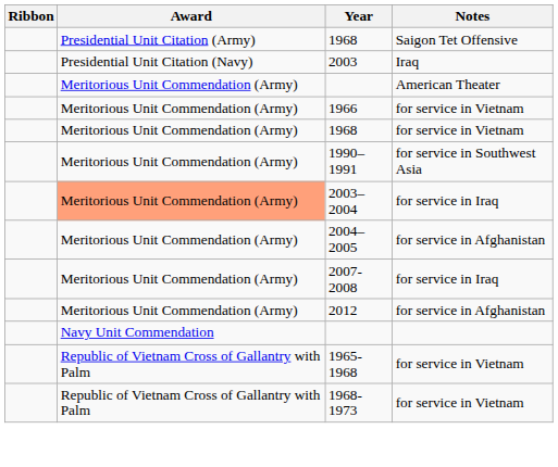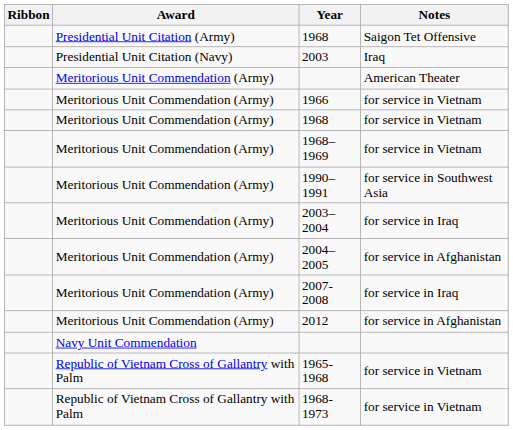 <table class="wikitable">
 <tr style="background:#efefef;">
 <th>Ribbon</th>
 <th>Award</th>
 <th>Year</th>
 <th>Notes</th>
 </tr>
 <tr>
 <td></td>
 <td><a href='#'>Presidential Unit Citation</a> (Army)</td>
 <td>1968</td>
 <td>Saigon Tet Offensive</td>
 </tr>
 <tr>
 <td></td>
 <td>Presidential Unit Citation (Navy)</td>
 <td>2003</td>
 <td>Iraq</td>
 </tr>
 <tr>
 <td></td>
 <td><a href='#'>Meritorious Unit Commendation</a> (Army)</td>
 <td></td>
 <td>American Theater</td>
 </tr>
 <tr>
 <td></td>
 <td>Meritorious Unit Commendation (Army)</td>
 <td>1966</td>
 <td>for service in Vietnam</td>
 </tr>
 <tr>
 <td></td>
 <td>Meritorious Unit Commendation (Army)</td>
 <td>1968</td>
 <td>for service in Vietnam</td>
 </tr>
 <tr>
 <td></td>
 <td>Meritorious Unit Commendation (Army)</td>
+<td>1968–1969</td>
+<td>for service in Vietnam</td>
+</tr>
+<tr>
+<td></td>
+<td>Meritorious Unit Commendation (Army)</td>
 <td>1990–1991</td>
 <td>for service in Southwest Asia</td>
 </tr>
 <tr>
 <td></td>
-<td style="background: lightsalmon;">Meritorious Unit Commendation (Army)</td>
+<td>Meritorious Unit Commendation (Army)</td>
 <td>2003–2004</td>
 <td>for service in Iraq</td>
 </tr>
 <tr>
 <td></td>
 <td>Meritorious Unit Commendation (Army)</td>
 <td>2004–2005</td>
 <td>for service in Afghanistan</td>
 </tr>
 <tr>
 <td></td>
 <td>Meritorious Unit Commendation (Army)</td>
 <td>2007-2008</td>
 <td>for service in Iraq</td>
 </tr>
 <tr>
 <td></td>
 <td>Meritorious Unit Commendation (Army)</td>
 <td>2012</td>
 <td>for service in Afghanistan</td>
 </tr>
 <tr>
 <td></td>
 <td><a href='#'>Navy Unit Commendation</a></td>
 <td></td>
 <td></td>
 </tr>
 <tr>
 <td></td>
 <td><a href='#'>Republic of Vietnam Cross of Gallantry</a> with Palm</td>
 <td>1965-1968</td>
 <td>for service in Vietnam</td>
 </tr>
 <tr>
 <td></td>
 <td>Republic of Vietnam Cross of Gallantry with Palm</td>
 <td>1968-1973</td>
 <td>for service in Vietnam</td>
 </tr>
 </table>
